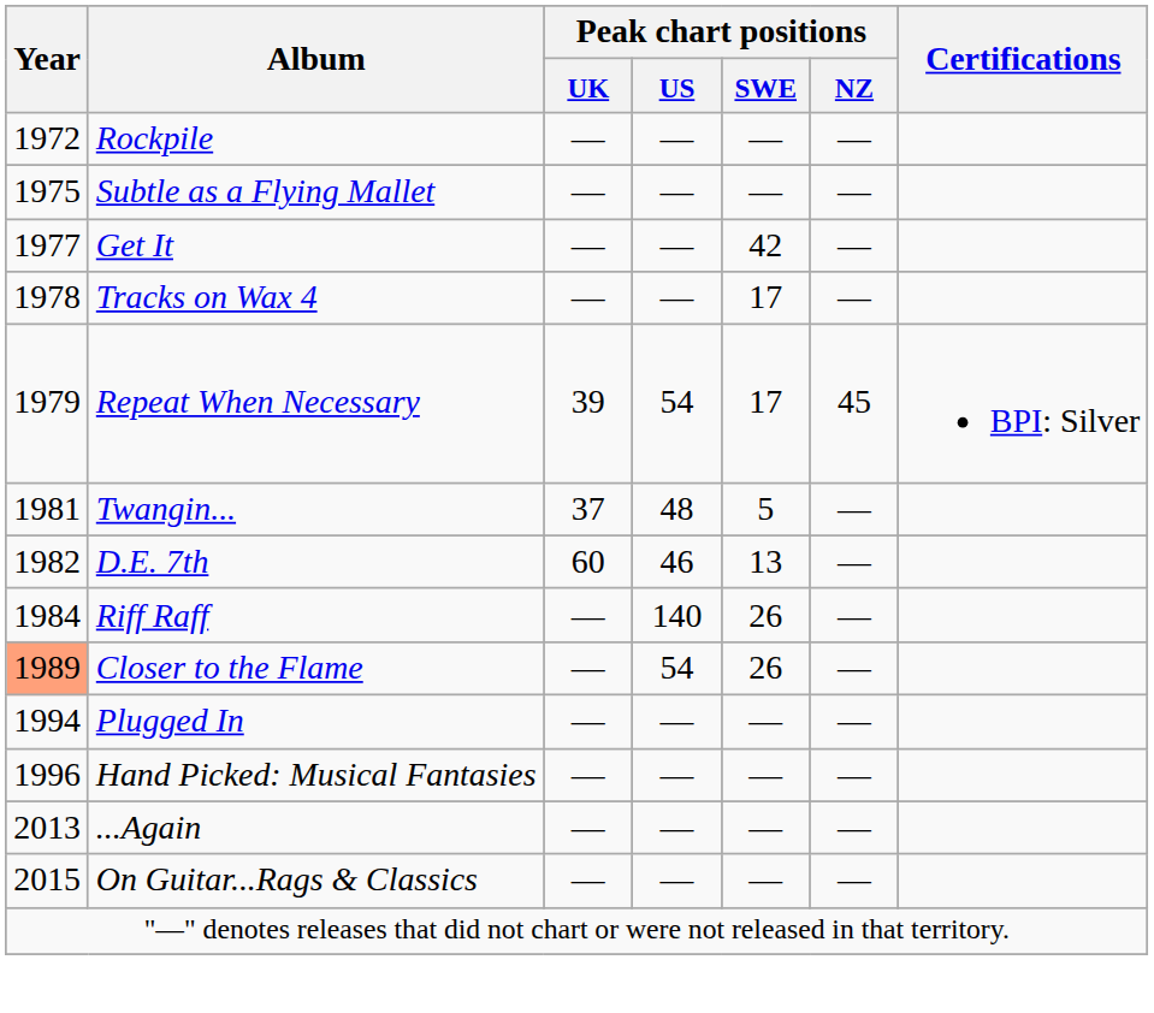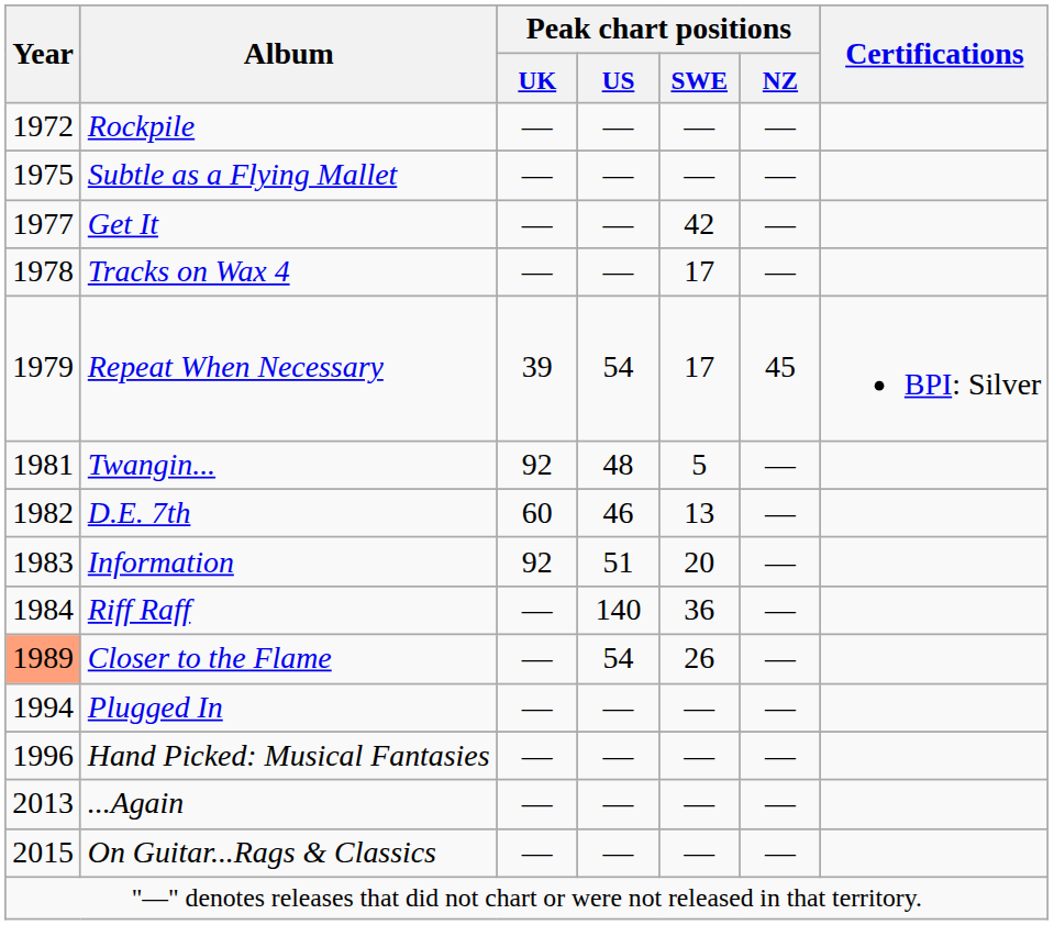 <table class="wikitable">
 <tr>
 <th scope="col" rowspan="2">Year</th>
 <th scope="col" rowspan="2">Album</th>
 <th scope="col" colspan="4">Peak chart positions</th>
 <th scope="col" rowspan="2"><a href='#'>Certifications</a></th>
 </tr>
 <tr>
 <th style="width:35px;"><small><a href='#'>UK</a></small><br></th>
 <th style="width:35px;"><small><a href='#'>US</a></small><br></th>
 <th style="width:35px;"><small><a href='#'>SWE</a></small><br></th>
 <th style="width:35px;"><small><a href='#'>NZ</a></small><br></th>
 </tr>
 <tr>
 <td>1972</td>
 <td><em><a href='#'>Rockpile</a></em></td>
 <td align=center>—</td>
 <td align=center>—</td>
 <td align=center>—</td>
 <td align=center>—</td>
 <td></td>
 </tr>
 <tr>
 <td>1975</td>
 <td><em><a href='#'>Subtle as a Flying Mallet</a></em></td>
 <td align=center>—</td>
 <td align=center>—</td>
 <td align=center>—</td>
 <td align=center>—</td>
 <td></td>
 </tr>
 <tr>
 <td>1977</td>
 <td><em><a href='#'>Get It</a></em></td>
 <td align=center>—</td>
 <td align=center>—</td>
 <td align=center>42</td>
 <td align=center>—</td>
 <td></td>
 </tr>
 <tr>
 <td>1978</td>
 <td><em><a href='#'>Tracks on Wax 4</a></em></td>
 <td align=center>—</td>
 <td align=center>—</td>
 <td align=center>17</td>
 <td align=center>—</td>
 <td></td>
 </tr>
 <tr>
 <td>1979</td>
 <td><em><a href='#'>Repeat When Necessary</a></em></td>
 <td align=center>39</td>
 <td align=center>54</td>
 <td align=center>17</td>
 <td align=center>45</td>
 <td><br><ul><li><a href='#'>BPI</a>: Silver</li></ul></td>
 </tr>
 <tr>
 <td>1981</td>
 <td><em><a href='#'>Twangin...</a></em></td>
-<td align=center>37</td>
+<td align=center>92</td>
 <td align=center>48</td>
 <td align=center>5</td>
 <td align=center>—</td>
 <td></td>
 </tr>
 <tr>
 <td>1982</td>
 <td><em><a href='#'>D.E. 7th</a></em></td>
 <td align=center>60</td>
 <td align=center>46</td>
 <td align=center>13</td>
 <td align=center>—</td>
 <td></td>
 </tr>
 <tr>
+<td>1983</td>
+<td><em><a href='#'>Information</a></em></td>
+<td align=center>92</td>
+<td align=center>51</td>
+<td align=center>20</td>
+<td align=center>—</td>
+<td></td>
+</tr>
+<tr>
 <td>1984</td>
 <td><em><a href='#'>Riff Raff</a></em></td>
 <td align=center>—</td>
 <td align=center>140</td>
-<td align=center>26</td>
+<td align=center>36</td>
 <td align=center>—</td>
 <td></td>
 </tr>
 <tr>
 <td style="background: lightsalmon;">1989</td>
 <td><em><a href='#'>Closer to the Flame</a></em></td>
 <td align=center>—</td>
 <td align=center>54</td>
 <td align=center>26</td>
 <td align=center>—</td>
 <td></td>
 </tr>
 <tr>
 <td>1994</td>
 <td><em><a href='#'>Plugged In</a></em></td>
 <td align=center>—</td>
 <td align=center>—</td>
 <td align=center>—</td>
 <td align=center>—</td>
 <td></td>
 </tr>
 <tr>
 <td>1996</td>
 <td><em>Hand Picked: Musical Fantasies</em></td>
 <td align=center>—</td>
 <td align=center>—</td>
 <td align=center>—</td>
 <td align=center>—</td>
 <td></td>
 </tr>
 <tr>
 <td>2013</td>
 <td><em>...Again</em></td>
 <td align=center>—</td>
 <td align=center>—</td>
 <td align=center>—</td>
 <td align=center>—</td>
 <td></td>
 </tr>
 <tr>
 <td>2015</td>
 <td><em>On Guitar...Rags & Classics</em></td>
 <td align=center>—</td>
 <td align=center>—</td>
 <td align=center>—</td>
 <td align=center>—</td>
 <td></td>
 </tr>
 <tr>
 <td colspan="7" style="text-align:center; font-size:85%;">"—" denotes releases that did not chart or were not released in that territory.</td>
 </tr>
 </table>
